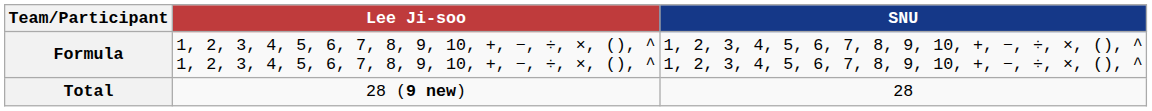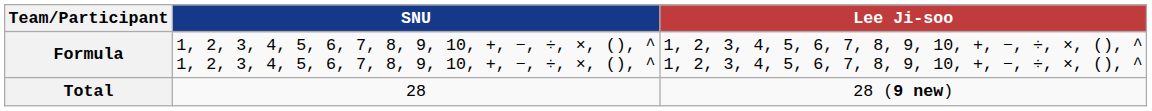 <table class="wikitable">
 <tr>
 <th scope="row">Team/Participant</th>
+<th scope="col" style="background-color:#153888; color:white">SNU</th>
 <th scope="col" style="background-color:#BF3B3C; color:white">Lee Ji-soo</th>
-<th scope="col" style="background-color:#153888; color:white">SNU</th>
 </tr>
 <tr>
 <th scope="row">Formula</th>
 <td>1, 2, 3, 4, 5, 6, 7, 8, 9, 10, +, −, ÷, ×, (), ^ <br>1, 2, 3, 4, 5, 6, 7, 8, 9, 10, +, −, ÷, ×, (), ^</td>
 <td>1, 2, 3, 4, 5, 6, 7, 8, 9, 10, +, −, ÷, ×, (), ^ <br>1, 2, 3, 4, 5, 6, 7, 8, 9, 10, +, −, ÷, ×, (), ^</td>
 </tr>
 <tr>
 <th scope="row">Total</th>
+<td style="text-align:center">28</td>
 <td style="text-align:center">28 (<strong>9 new</strong>)</td>
-<td style="text-align:center">28</td>
 </tr>
 </table>
